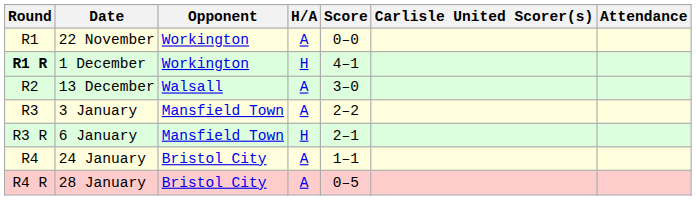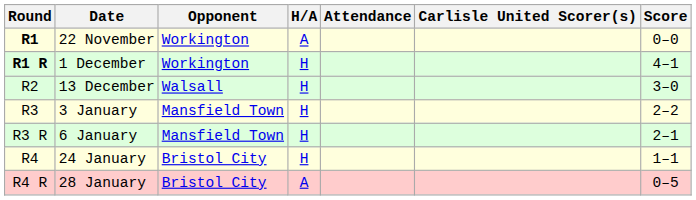 <table class="wikitable" style="text-align:center">
 <tr>
 <th>Round</th>
 <th>Date</th>
 <th>Opponent</th>
 <th>H/A</th>
+<th>Attendance</th>
+<th>Carlisle United Scorer(s)</th>
 <th>Score</th>
-<th>Carlisle United Scorer(s)</th>
-<th>Attendance</th>
 </tr>
 <tr bgcolor=#ffffdd>
-<td>R1</td>
+<td><strong>R1</strong></td>
 <td align=left>22 November</td>
 <td align=left><a href='#'>Workington</a></td>
 <td><a href='#'>A</a></td>
+<td></td>
+<td align=left></td>
 <td>0–0</td>
-<td align=left></td>
-<td></td>
 </tr>
 <tr bgcolor=#ddffdd>
 <td><strong>R1 R</strong></td>
 <td align=left>1 December</td>
 <td align=left><a href='#'>Workington</a></td>
 <td><a href='#'>H</a></td>
+<td></td>
+<td align=left></td>
 <td>4–1</td>
-<td align=left></td>
-<td></td>
 </tr>
 <tr bgcolor=#ddffdd>
 <td>R2</td>
 <td align=left>13 December</td>
 <td align=left><a href='#'>Walsall</a></td>
-<td><a href='#'>A</a></td>
+<td><a href='#'>H</a></td>
+<td></td>
+<td align=left></td>
 <td>3–0</td>
-<td align=left></td>
-<td></td>
 </tr>
 <tr bgcolor=#ffffdd>
 <td>R3</td>
 <td align=left>3 January</td>
 <td align=left><a href='#'>Mansfield Town</a></td>
-<td><a href='#'>A</a></td>
+<td><a href='#'>H</a></td>
+<td></td>
+<td align=left></td>
 <td>2–2</td>
-<td align=left></td>
-<td></td>
 </tr>
 <tr bgcolor=#ddffdd>
 <td>R3 R</td>
 <td align=left>6 January</td>
 <td align=left><a href='#'>Mansfield Town</a></td>
 <td><a href='#'>H</a></td>
+<td></td>
+<td align=left></td>
 <td>2–1</td>
-<td align=left></td>
-<td></td>
 </tr>
 <tr bgcolor=#ffffdd>
 <td>R4</td>
 <td align=left>24 January</td>
 <td align=left><a href='#'>Bristol City</a></td>
-<td><a href='#'>A</a></td>
+<td><a href='#'>H</a></td>
+<td></td>
+<td align=left></td>
 <td>1–1</td>
-<td align=left></td>
-<td></td>
 </tr>
 <tr bgcolor=#FFCCCC>
 <td>R4 R</td>
 <td align=left>28 January</td>
 <td align=left><a href='#'>Bristol City</a></td>
 <td><a href='#'>A</a></td>
+<td></td>
+<td align=left></td>
 <td>0–5</td>
-<td align=left></td>
-<td></td>
 </tr>
 </table>
